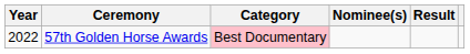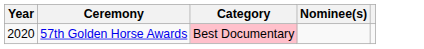 <table class="wikitable sortable plainrowheaders">
 <tr>
 <th>Year</th>
 <th>Ceremony</th>
 <th>Category</th>
 <th>Nominee(s)</th>
-<th>Result</th>
 <th class="unsortable" scope="col"></th>
 </tr>
 <tr>
-<td>2022</td>
+<td>2020</td>
 <td><a href='#'>57th Golden Horse Awards</a></td>
 <td style="background: pink;">Best Documentary</td>
 <td></td>
 <td></td>
-<td></td>
 </tr>
 </table>
